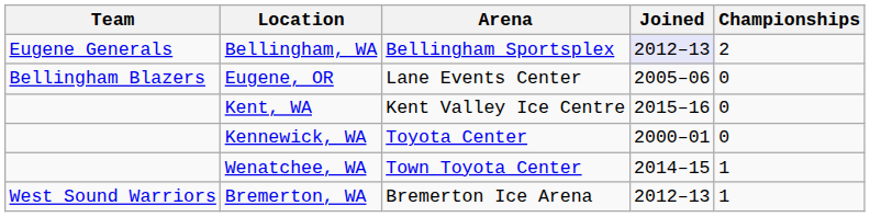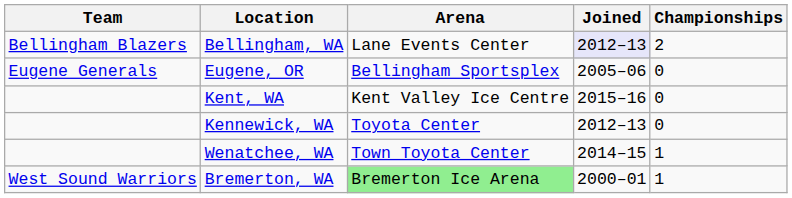 <table class="wikitable">
 <tr>
 <th>Team</th>
 <th>Location</th>
 <th>Arena</th>
 <th>Joined</th>
 <th>Championships</th>
 </tr>
 <tr>
-<td><a href='#'>Eugene Generals</a></td>
+<td><a href='#'>Bellingham Blazers</a></td>
 <td><a href='#'>Bellingham, WA</a></td>
-<td><a href='#'>Bellingham Sportsplex</a></td>
+<td>Lane Events Center</td>
 <td style="background: lavender;">2012–13</td>
 <td>2</td>
 </tr>
 <tr>
-<td><a href='#'>Bellingham Blazers</a></td>
+<td><a href='#'>Eugene Generals</a></td>
 <td><a href='#'>Eugene, OR</a></td>
-<td>Lane Events Center</td>
+<td><a href='#'>Bellingham Sportsplex</a></td>
 <td>2005–06</td>
 <td>0</td>
 </tr>
 <tr>
 <td></td>
 <td><a href='#'>Kent, WA</a></td>
 <td>Kent Valley Ice Centre</td>
 <td>2015–16</td>
 <td>0</td>
 </tr>
 <tr>
 <td></td>
 <td><a href='#'>Kennewick, WA</a></td>
 <td><a href='#'>Toyota Center</a></td>
-<td>2000–01</td>
+<td>2012–13</td>
 <td>0</td>
 </tr>
 <tr>
 <td></td>
 <td><a href='#'>Wenatchee, WA</a></td>
 <td><a href='#'>Town Toyota Center</a></td>
 <td>2014–15</td>
 <td>1</td>
 </tr>
 <tr>
 <td><a href='#'>West Sound Warriors</a></td>
 <td><a href='#'>Bremerton, WA</a></td>
-<td>Bremerton Ice Arena</td>
-<td>2012–13</td>
+<td style="background: lightgreen;">Bremerton Ice Arena</td>
+<td>2000–01</td>
 <td>1</td>
 </tr>
 </table>
